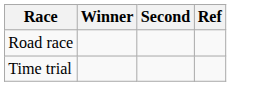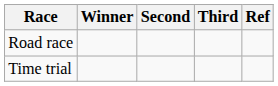 <table class="wikitable">
 <tr>
 <th>Race</th>
 <th>Winner</th>
 <th>Second</th>
+<th>Third</th>
 <th>Ref</th>
 </tr>
 <tr>
 <td>Road race</td>
+<td></td>
 <td></td>
 <td></td>
 <td></td>
 </tr>
 <tr>
 <td>Time trial</td>
 <td></td>
 <td></td>
 <td></td>
+<td></td>
 </tr>
 </table>
